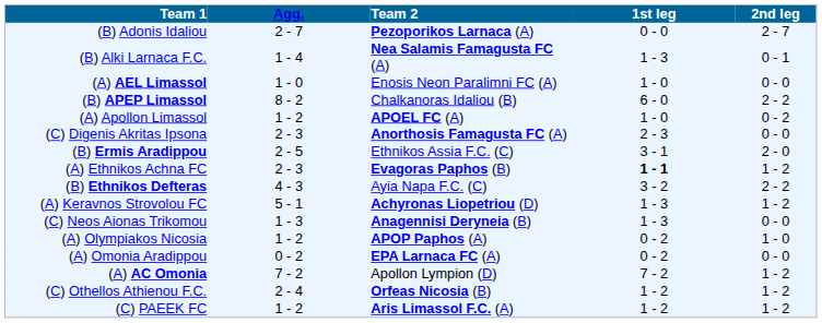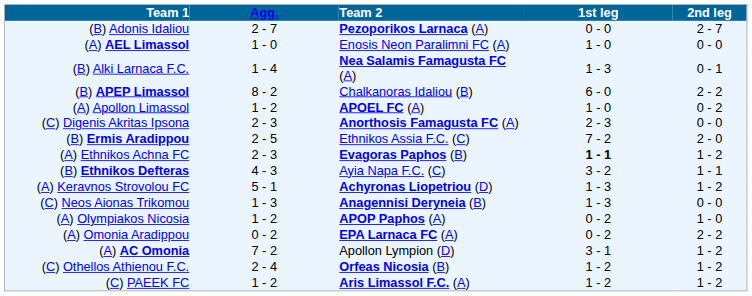 <table cellspacing="0" style="background: #EBF5FF; border: 1px #aaa solid; border-collapse: collapse; font-size: 95%;" width=70%>
 <tr bgcolor=#006699 style="color:white;">
 <th width=25% align="right">Team 1</th>
 <th width=20% align="center"><a href='#'>Agg.</a></th>
 <th width=25% align="left">Team 2</th>
 <th width=20% align="center">1st leg</th>
 <th width=20% align="center">2nd leg</th>
 </tr>
 <tr>
 <td align=right>(<a href='#'>B</a>) <a href='#'>Adonis Idaliou</a></td>
 <td align=center>2 - 7</td>
 <td align=left><strong><a href='#'>Pezoporikos Larnaca</a></strong> (<a href='#'>A</a>)</td>
 <td align=center>0 - 0</td>
 <td align=center>2 - 7</td>
 </tr>
 <tr>
+<td align=right>(<a href='#'>A</a>) <strong><a href='#'>AEL Limassol</a></strong></td>
+<td align=center>1 - 0</td>
+<td align=left><a href='#'>Enosis Neon Paralimni FC</a> (<a href='#'>A</a>)</td>
+<td align=center>1 - 0</td>
+<td align=center>0 - 0</td>
+</tr>
+<tr>
 <td align=right>(<a href='#'>B</a>) <a href='#'>Alki Larnaca F.C.</a></td>
 <td align=center>1 - 4</td>
 <td align=left><strong><a href='#'>Nea Salamis Famagusta FC</a></strong> (<a href='#'>A</a>)</td>
 <td align=center>1 - 3</td>
 <td align=center>0 - 1</td>
-</tr>
-<tr>
-<td align=right>(<a href='#'>A</a>) <strong><a href='#'>AEL Limassol</a></strong></td>
-<td align=center>1 - 0</td>
-<td align=left><a href='#'>Enosis Neon Paralimni FC</a> (<a href='#'>A</a>)</td>
-<td align=center>1 - 0</td>
-<td align=center>0 - 0</td>
 </tr>
 <tr>
 <td align=right>(<a href='#'>B</a>) <strong><a href='#'>APEP Limassol</a></strong></td>
 <td align=center>8 - 2</td>
 <td align=left><a href='#'>Chalkanoras Idaliou</a> (<a href='#'>B</a>)</td>
 <td align=center>6 - 0</td>
 <td align=center>2 - 2</td>
 </tr>
 <tr>
 <td align=right>(<a href='#'>A</a>) <a href='#'>Apollon Limassol</a></td>
 <td align=center>1 - 2</td>
 <td align=left><strong><a href='#'>APOEL FC</a></strong> (<a href='#'>A</a>)</td>
 <td align=center>1 - 0</td>
 <td align=center>0 - 2</td>
 </tr>
 <tr>
 <td align=right>(<a href='#'>C</a>) <a href='#'>Digenis Akritas Ipsona</a></td>
 <td align=center>2 - 3</td>
 <td align=left><strong><a href='#'>Anorthosis Famagusta FC</a></strong> (<a href='#'>A</a>)</td>
 <td align=center>2 - 3</td>
 <td align=center>0 - 0</td>
 </tr>
 <tr>
 <td align=right>(<a href='#'>B</a>) <strong><a href='#'>Ermis Aradippou</a></strong></td>
 <td align=center>2 - 5</td>
 <td align=left><a href='#'>Ethnikos Assia F.C.</a> (<a href='#'>C</a>)</td>
-<td align=center>3 - 1</td>
+<td align=center>7 - 2</td>
 <td align=center>2 - 0</td>
 </tr>
 <tr>
 <td align=right>(<a href='#'>A</a>) <a href='#'>Ethnikos Achna FC</a></td>
 <td align=center>2 - 3</td>
 <td align=left><strong><a href='#'>Evagoras Paphos</a></strong> (<a href='#'>B</a>)</td>
 <td align=center><strong>1 - 1</strong></td>
 <td align=center>1 - 2</td>
 </tr>
 <tr>
 <td align=right>(<a href='#'>B</a>) <strong><a href='#'>Ethnikos Defteras</a></strong></td>
 <td align=center>4 - 3</td>
 <td align=left><a href='#'>Ayia Napa F.C.</a> (<a href='#'>C</a>)</td>
 <td align=center>3 - 2</td>
-<td align=center>2 - 2</td>
+<td align=center>1 - 1</td>
 </tr>
 <tr>
 <td align=right>(<a href='#'>A</a>) <a href='#'>Keravnos Strovolou FC</a></td>
 <td align=center>5 - 1</td>
 <td align=left><strong><a href='#'>Achyronas Liopetriou</a></strong> (<a href='#'>D</a>)</td>
 <td align=center>1 - 3</td>
 <td align=center>1 - 2</td>
 </tr>
 <tr>
 <td align=right>(<a href='#'>C</a>) <a href='#'>Neos Aionas Trikomou</a></td>
 <td align=center>1 - 3</td>
 <td align=left><strong><a href='#'>Anagennisi Deryneia</a></strong> (<a href='#'>B</a>)</td>
 <td align=center>1 - 3</td>
 <td align=center>0 - 0</td>
 </tr>
 <tr>
 <td align=right>(<a href='#'>A</a>) <a href='#'>Olympiakos Nicosia</a></td>
 <td align=center>1 - 2</td>
 <td align=left><strong><a href='#'>APOP Paphos</a></strong> (<a href='#'>A</a>)</td>
 <td align=center>0 - 2</td>
 <td align=center>1 - 0</td>
 </tr>
 <tr>
 <td align=right>(<a href='#'>A</a>) <a href='#'>Omonia Aradippou</a></td>
 <td align=center>0 - 2</td>
 <td align=left><strong><a href='#'>EPA Larnaca FC</a></strong> (<a href='#'>A</a>)</td>
 <td align=center>0 - 2</td>
-<td align=center>0 - 0</td>
+<td align=center>2 - 2</td>
 </tr>
 <tr>
 <td align=right>(<a href='#'>A</a>) <strong><a href='#'>AC Omonia</a></strong></td>
 <td align=center>7 - 2</td>
 <td align=left>Apollon Lympion (<a href='#'>D</a>)</td>
-<td align=center>7 - 2</td>
+<td align=center>3 - 1</td>
 <td align=center>1 - 2</td>
 </tr>
 <tr>
 <td align=right>(<a href='#'>C</a>) <a href='#'>Othellos Athienou F.C.</a></td>
 <td align=center>2 - 4</td>
 <td align=left><strong><a href='#'>Orfeas Nicosia</a></strong> (<a href='#'>B</a>)</td>
 <td align=center>1 - 2</td>
 <td align=center>1 - 2</td>
 </tr>
 <tr>
 <td align=right>(<a href='#'>C</a>) <a href='#'>PAEEK FC</a></td>
 <td align=center>1 - 2</td>
 <td align=left><strong><a href='#'>Aris Limassol F.C.</a></strong> (<a href='#'>A</a>)</td>
 <td align=center>1 - 2</td>
 <td align=center>1 - 2</td>
 </tr>
 <tr>
 </tr>
 </table>
